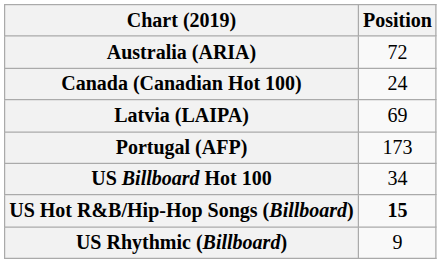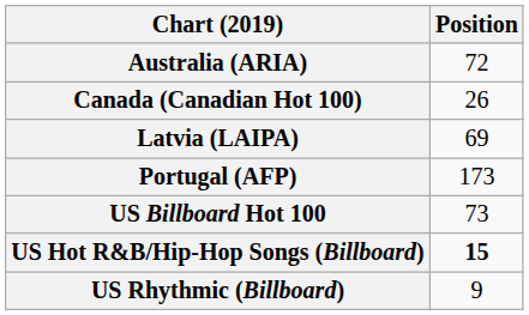 <table class="wikitable sortable plainrowheaders" style="text-align:center">
 <tr>
 <th scope="col">Chart (2019)</th>
 <th scope="col">Position</th>
 </tr>
 <tr>
 <th scope="row">Australia (ARIA)</th>
 <td>72</td>
 </tr>
 <tr>
 <th scope="row">Canada (Canadian Hot 100)</th>
-<td>24</td>
+<td>26</td>
 </tr>
 <tr>
 <th scope="row">Latvia (LAIPA)</th>
 <td>69</td>
 </tr>
 <tr>
 <th scope="row">Portugal (AFP)</th>
 <td>173</td>
 </tr>
 <tr>
 <th scope="row">US <em>Billboard</em> Hot 100</th>
-<td>34</td>
+<td>73</td>
 </tr>
 <tr>
 <th scope="row">US Hot R&B/Hip-Hop Songs (<em>Billboard</em>)</th>
 <td><strong>15</strong></td>
 </tr>
 <tr>
 <th scope="row">US Rhythmic (<em>Billboard</em>)</th>
 <td>9</td>
 </tr>
 </table>
